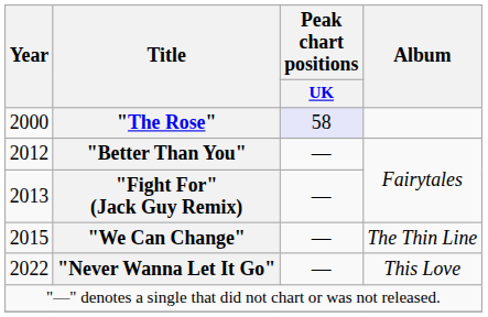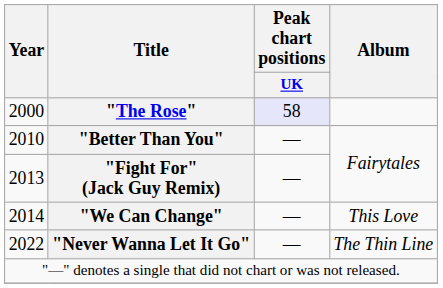 <table class="wikitable plainrowheaders" style="text-align:center;">
 <tr>
 <th scope="col" rowspan="2">Year</th>
 <th scope="col" rowspan="2">Title</th>
 <th scope="col" colspan="1">Peak chart positions</th>
 <th scope="col" rowspan="2">Album</th>
 </tr>
 <tr>
 <th scope="col" style="width:3em;font-size:85%;"><a href='#'>UK</a><br></th>
 </tr>
 <tr>
 <td>2000</td>
 <th scope="row">"<a href='#'>The Rose</a>"</th>
 <td style="background: lavender;">58</td>
 <td></td>
 </tr>
 <tr>
-<td>2012</td>
+<td>2010</td>
 <th scope="row">"Better Than You"</th>
 <td>—</td>
 <td rowspan="2"><em>Fairytales</em></td>
 </tr>
 <tr>
 <td>2013</td>
 <th scope="row">"Fight For"<br><span>(Jack Guy Remix)</span></th>
 <td>—</td>
 </tr>
 <tr>
-<td>2015</td>
+<td>2014</td>
 <th scope="row">"We Can Change"</th>
 <td>—</td>
-<td><em>The Thin Line</em></td>
+<td><em>This Love</em></td>
 </tr>
 <tr>
 <td>2022</td>
 <th scope="row">"Never Wanna Let It Go"</th>
 <td>—</td>
-<td><em>This Love</em></td>
+<td><em>The Thin Line</em></td>
 </tr>
 <tr>
 <td colspan="18" style="font-size:85%">"—" denotes a single that did not chart or was not released.</td>
 </tr>
 <tr>
 </tr>
 </table>
